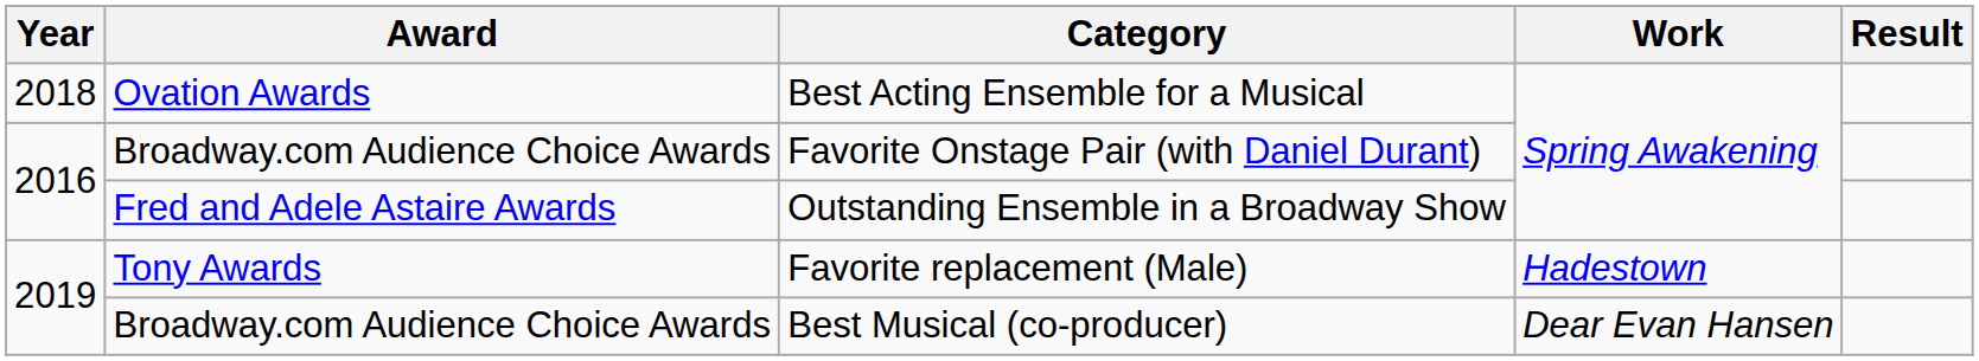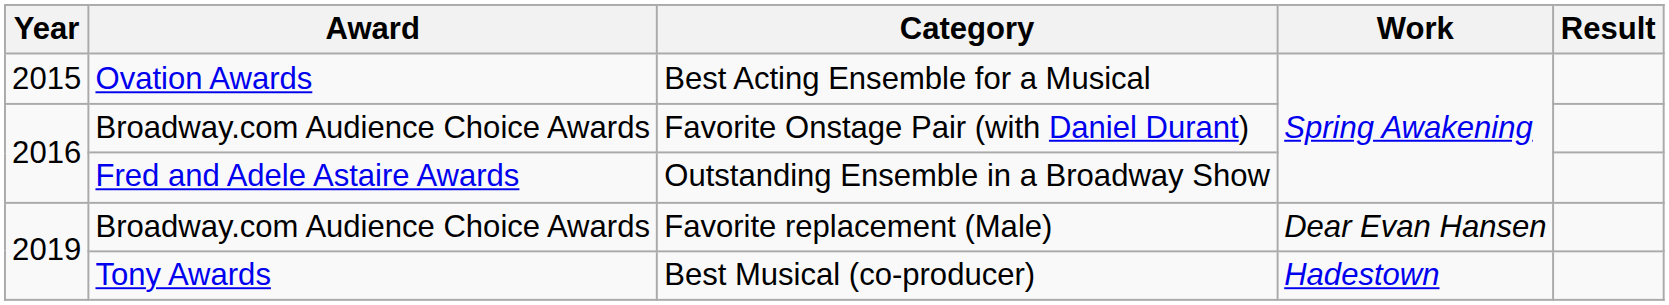 <table class="wikitable">
 <tr>
 <th>Year</th>
 <th>Award</th>
 <th>Category</th>
 <th>Work</th>
 <th>Result</th>
 </tr>
 <tr>
-<td>2018</td>
+<td>2015</td>
 <td><a href='#'>Ovation Awards</a></td>
 <td>Best Acting Ensemble for a Musical</td>
 <td rowspan="3"><em><a href='#'>Spring Awakening</a></em></td>
 <td></td>
 </tr>
 <tr>
 <td rowspan="2">2016</td>
 <td>Broadway.com Audience Choice Awards</td>
 <td>Favorite Onstage Pair (with <a href='#'>Daniel Durant</a>)</td>
 <td></td>
 </tr>
 <tr>
 <td><a href='#'>Fred and Adele Astaire Awards</a></td>
 <td>Outstanding Ensemble in a Broadway Show</td>
 <td></td>
 </tr>
 <tr>
 <td rowspan="2">2019</td>
+<td>Broadway.com Audience Choice Awards</td>
+<td>Favorite replacement (Male)</td>
+<td><em>Dear Evan Hansen</em></td>
+<td></td>
+</tr>
+<tr>
 <td><a href='#'>Tony Awards</a></td>
-<td>Favorite replacement (Male)</td>
+<td>Best Musical (co-producer)</td>
 <td><em><a href='#'>Hadestown</a></em></td>
 <td></td>
 </tr>
-<tr>
-<td>Broadway.com Audience Choice Awards</td>
-<td>Best Musical (co-producer)</td>
-<td><em>Dear Evan Hansen</em></td>
-<td></td>
-</tr>
 </table>
